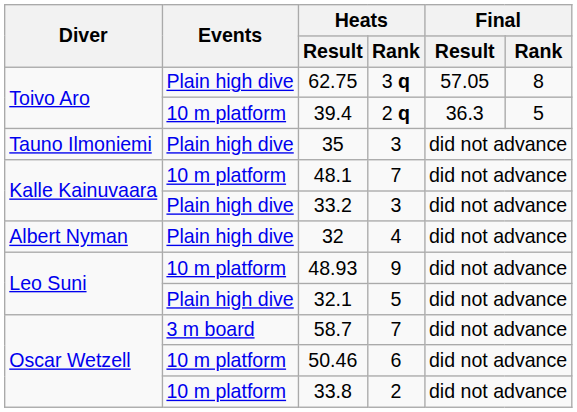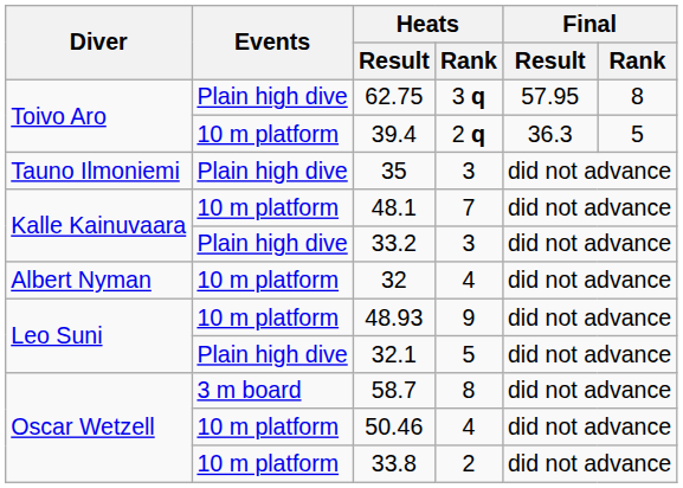 <table class=wikitable style="font-size:90%">
 <tr>
 <th rowspan="2">Diver</th>
 <th rowspan="2">Events</th>
 <th colspan="2">Heats</th>
 <th colspan="2">Final</th>
 </tr>
 <tr>
 <th>Result</th>
 <th>Rank</th>
 <th>Result</th>
 <th>Rank</th>
 </tr>
 <tr>
 <td rowspan=2><a href='#'>Toivo Aro</a></td>
 <td><a href='#'>Plain high dive</a></td>
 <td align=center>62.75</td>
 <td align=center>3 <strong>q</strong></td>
-<td align=center>57.05</td>
+<td align=center>57.95</td>
 <td align=center>8</td>
 </tr>
 <tr>
 <td><a href='#'>10 m platform</a></td>
 <td align=center>39.4</td>
 <td align=center>2 <strong>q</strong></td>
 <td align=center>36.3</td>
 <td align=center>5</td>
 </tr>
 <tr>
 <td><a href='#'>Tauno Ilmoniemi</a></td>
 <td><a href='#'>Plain high dive</a></td>
 <td align=center>35</td>
 <td align=center>3</td>
 <td align=center colspan=2>did not advance</td>
 </tr>
 <tr>
 <td rowspan=2><a href='#'>Kalle Kainuvaara</a></td>
 <td><a href='#'>10 m platform</a></td>
 <td align=center>48.1</td>
 <td align=center>7</td>
 <td align=center colspan=2>did not advance</td>
 </tr>
 <tr>
 <td><a href='#'>Plain high dive</a></td>
 <td align=center>33.2</td>
 <td align=center>3</td>
 <td align=center colspan=2>did not advance</td>
 </tr>
 <tr>
 <td><a href='#'>Albert Nyman</a></td>
-<td><a href='#'>Plain high dive</a></td>
+<td><a href='#'>10 m platform</a></td>
 <td align=center>32</td>
 <td align=center>4</td>
 <td align=center colspan=2>did not advance</td>
 </tr>
 <tr>
 <td rowspan=2><a href='#'>Leo Suni</a></td>
 <td><a href='#'>10 m platform</a></td>
 <td align=center>48.93</td>
 <td align=center>9</td>
 <td align=center colspan=2>did not advance</td>
 </tr>
 <tr>
 <td><a href='#'>Plain high dive</a></td>
 <td align=center>32.1</td>
 <td align=center>5</td>
 <td align=center colspan=2>did not advance</td>
 </tr>
 <tr>
 <td rowspan=3><a href='#'>Oscar Wetzell</a></td>
 <td><a href='#'>3 m board</a></td>
 <td align=center>58.7</td>
-<td align=center>7</td>
+<td align=center>8</td>
 <td align=center colspan=2>did not advance</td>
 </tr>
 <tr>
 <td><a href='#'>10 m platform</a></td>
 <td align=center>50.46</td>
-<td align=center>6</td>
+<td align=center>4</td>
 <td align=center colspan=2>did not advance</td>
 </tr>
 <tr>
 <td><a href='#'>10 m platform</a></td>
 <td align=center>33.8</td>
 <td align=center>2</td>
 <td align=center colspan=2>did not advance</td>
 </tr>
 </table>
